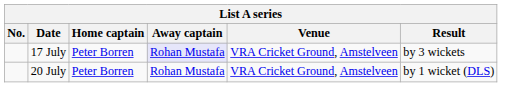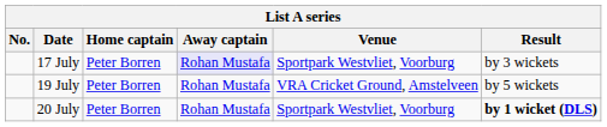 <table class="wikitable">
 <tr>
 <th colspan="6">List A series</th>
 </tr>
 <tr>
 <th>No.</th>
 <th>Date</th>
 <th>Home captain</th>
 <th>Away captain</th>
 <th>Venue</th>
 <th>Result</th>
 </tr>
 <tr>
 <td></td>
 <td>17 July</td>
 <td><a href='#'>Peter Borren</a></td>
 <td style="background: lavender;"><a href='#'>Rohan Mustafa</a></td>
+<td><a href='#'>Sportpark Westvliet</a>, <a href='#'>Voorburg</a></td>
+<td> by 3 wickets</td>
+</tr>
+<tr>
+<td></td>
+<td>19 July</td>
+<td><a href='#'>Peter Borren</a></td>
+<td><a href='#'>Rohan Mustafa</a></td>
 <td><a href='#'>VRA Cricket Ground</a>, <a href='#'>Amstelveen</a></td>
-<td> by 3 wickets</td>
+<td> by 5 wickets</td>
 </tr>
 <tr>
 <td></td>
 <td>20 July</td>
 <td><a href='#'>Peter Borren</a></td>
 <td><a href='#'>Rohan Mustafa</a></td>
-<td><a href='#'>VRA Cricket Ground</a>, <a href='#'>Amstelveen</a></td>
-<td> by 1 wicket (<a href='#'>DLS</a>)</td>
+<td><a href='#'>Sportpark Westvliet</a>, <a href='#'>Voorburg</a></td>
+<td><strong> by 1 wicket (<a href='#'>DLS</a>)</strong></td>
 </tr>
 </table>
